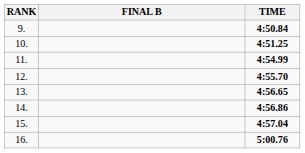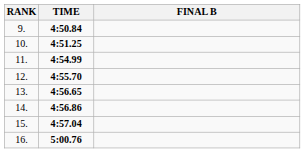 <table class="wikitable">
 <tr>
 <th>RANK</th>
+<th style="width: 5em">TIME</th>
 <th style="width: 20em">FINAL B</th>
-<th style="width: 5em">TIME</th>
 </tr>
 <tr>
 <td align="center">9.</td>
+<td align="center"><strong>4:50.84</strong></td>
 <td></td>
-<td align="center"><strong>4:50.84</strong></td>
 </tr>
 <tr>
 <td align="center">10.</td>
+<td align="center"><strong>4:51.25</strong></td>
 <td></td>
-<td align="center"><strong>4:51.25</strong></td>
 </tr>
 <tr>
 <td align="center">11.</td>
+<td align="center"><strong>4:54.99</strong></td>
 <td></td>
-<td align="center"><strong>4:54.99</strong></td>
 </tr>
 <tr>
 <td align="center">12.</td>
+<td align="center"><strong>4:55.70</strong></td>
 <td></td>
-<td align="center"><strong>4:55.70</strong></td>
 </tr>
 <tr>
 <td align="center">13.</td>
+<td align="center"><strong>4:56.65</strong></td>
 <td></td>
-<td align="center"><strong>4:56.65</strong></td>
 </tr>
 <tr>
 <td align="center">14.</td>
+<td align="center"><strong>4:56.86</strong></td>
 <td></td>
-<td align="center"><strong>4:56.86</strong></td>
 </tr>
 <tr>
 <td align="center">15.</td>
+<td align="center"><strong>4:57.04</strong></td>
 <td></td>
-<td align="center"><strong>4:57.04</strong></td>
 </tr>
 <tr>
 <td align="center">16.</td>
+<td align="center"><strong>5:00.76</strong></td>
 <td></td>
-<td align="center"><strong>5:00.76</strong></td>
 </tr>
 </table>
